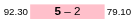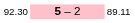 <table style="text-align:center">
 <tr>
 <th width=223></th>
 <th width=100></th>
 <th width=223></th>
 </tr>
 <tr>
 <td align=right><small><span>92.30</span></small> <strong></strong></td>
 <td style="background: pink;"><strong>5</strong> – 2</td>
-<td align=left> <small><span>79.10</span></small></td>
+<td align=left> <small><span>89.11</span></small></td>
 </tr>
 </table>
